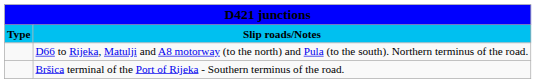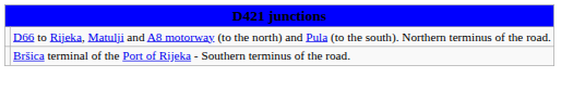 <table class="wikitable">
 <tr>
 <td colspan=2 bgcolor=blue align=center style=margin-top:15><span><big><strong>D421 junctions</strong></big></span></td>
-</tr>
-<tr>
-<td align=center bgcolor=00c0f0><strong>Type</strong></td>
-<td align=center bgcolor=00c0f0><strong>Slip roads/Notes</strong></td>
 </tr>
 <tr>
 <td></td>
 <td> <a href='#'>D66</a> to <a href='#'>Rijeka</a>, <a href='#'>Matulji</a> and <a href='#'>A8 motorway</a> (to the north) and <a href='#'>Pula</a> (to the south). Northern terminus of the road.</td>
 </tr>
 <tr>
 <td></td>
 <td><a href='#'>Bršica</a> terminal of the <a href='#'>Port of Rijeka</a> - Southern terminus of the road.</td>
 </tr>
 </table>
